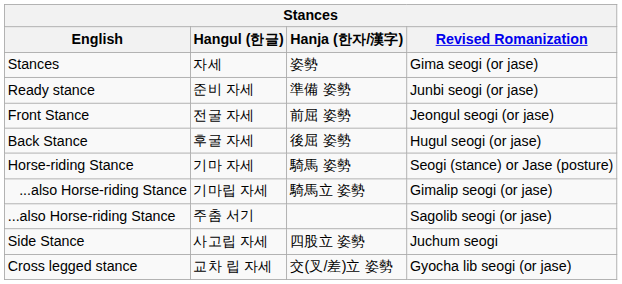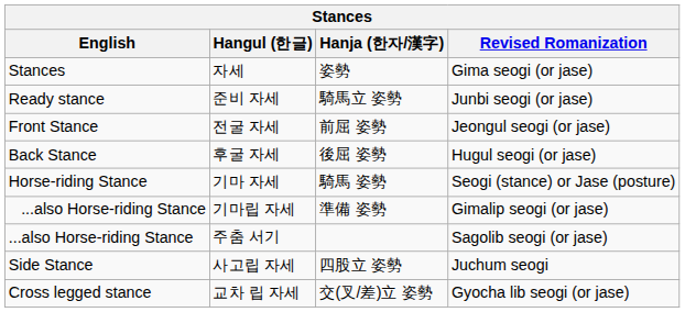 <table class="wikitable mw-collapsible mw-collapsed">
 <tr>
 <th colspan="4">Stances</th>
 </tr>
 <tr>
 <th>English</th>
 <th>Hangul (한글)</th>
 <th>Hanja (한자/漢字)</th>
 <th><a href='#'>Revised Romanization</a></th>
 </tr>
 <tr>
 <td>Stances</td>
 <td>자세</td>
 <td>姿勢</td>
 <td>Gima seogi (or jase)</td>
 </tr>
 <tr>
 <td>Ready stance</td>
 <td>준비 자세</td>
-<td>準備 姿勢</td>
+<td>騎馬立 姿勢</td>
 <td>Junbi seogi (or jase)</td>
 </tr>
 <tr>
 <td>Front Stance</td>
 <td>전굴 자세</td>
 <td>前屈 姿勢</td>
 <td>Jeongul seogi (or jase)</td>
 </tr>
 <tr>
 <td>Back Stance</td>
 <td>후굴 자세</td>
 <td>後屈 姿勢</td>
 <td>Hugul seogi (or jase)</td>
 </tr>
 <tr>
 <td>Horse-riding Stance</td>
 <td>기마 자세</td>
 <td>騎馬 姿勢</td>
 <td>Seogi (stance) or Jase (posture)</td>
 </tr>
 <tr>
 <td style="padding-left: 1em">...also Horse-riding Stance</td>
 <td>기마립 자세</td>
-<td>騎馬立 姿勢</td>
+<td>準備 姿勢</td>
 <td>Gimalip seogi (or jase)</td>
 </tr>
 <tr>
 <td>...also Horse-riding Stance</td>
 <td>주춤 서기</td>
 <td></td>
 <td>Sagolib seogi (or jase)</td>
 </tr>
 <tr>
 <td>Side Stance</td>
 <td>사고립 자세</td>
 <td>四股立 姿勢</td>
 <td>Juchum seogi</td>
 </tr>
 <tr>
 <td>Cross legged stance</td>
 <td>교차 립 자세</td>
 <td>交(叉/差)立 姿勢</td>
 <td>Gyocha lib seogi (or jase)</td>
 </tr>
 </table>
